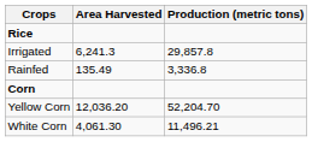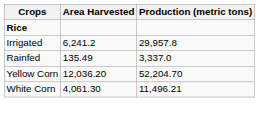 <table class="wikitable">
 <tr>
 <th>Crops</th>
 <th>Area Harvested</th>
 <th>Production (metric tons)</th>
 </tr>
 <tr>
 <td><strong>Rice</strong></td>
 <td></td>
 <td></td>
 </tr>
 <tr>
 <td>Irrigated</td>
-<td>6,241.3</td>
-<td>29,857.8</td>
+<td>6,241.2</td>
+<td>29,957.8</td>
 </tr>
 <tr>
 <td>Rainfed</td>
 <td>135.49</td>
-<td>3,336.8</td>
-</tr>
-<tr>
-<td><strong>Corn</strong></td>
-<td></td>
-<td></td>
+<td>3,337.0</td>
 </tr>
 <tr>
 <td>Yellow Corn</td>
 <td>12,036.20</td>
 <td>52,204.70</td>
 </tr>
 <tr>
 <td>White Corn</td>
 <td>4,061.30</td>
 <td>11,496.21</td>
 </tr>
 </table>
